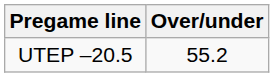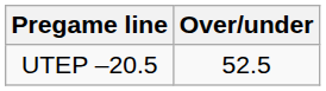 <table class="wikitable">
 <tr align="center">
 <th style=>Pregame line</th>
 <th style=>Over/under</th>
 </tr>
 <tr align="center">
 <td>UTEP –20.5</td>
-<td>55.2</td>
+<td>52.5</td>
 </tr>
 </table>
